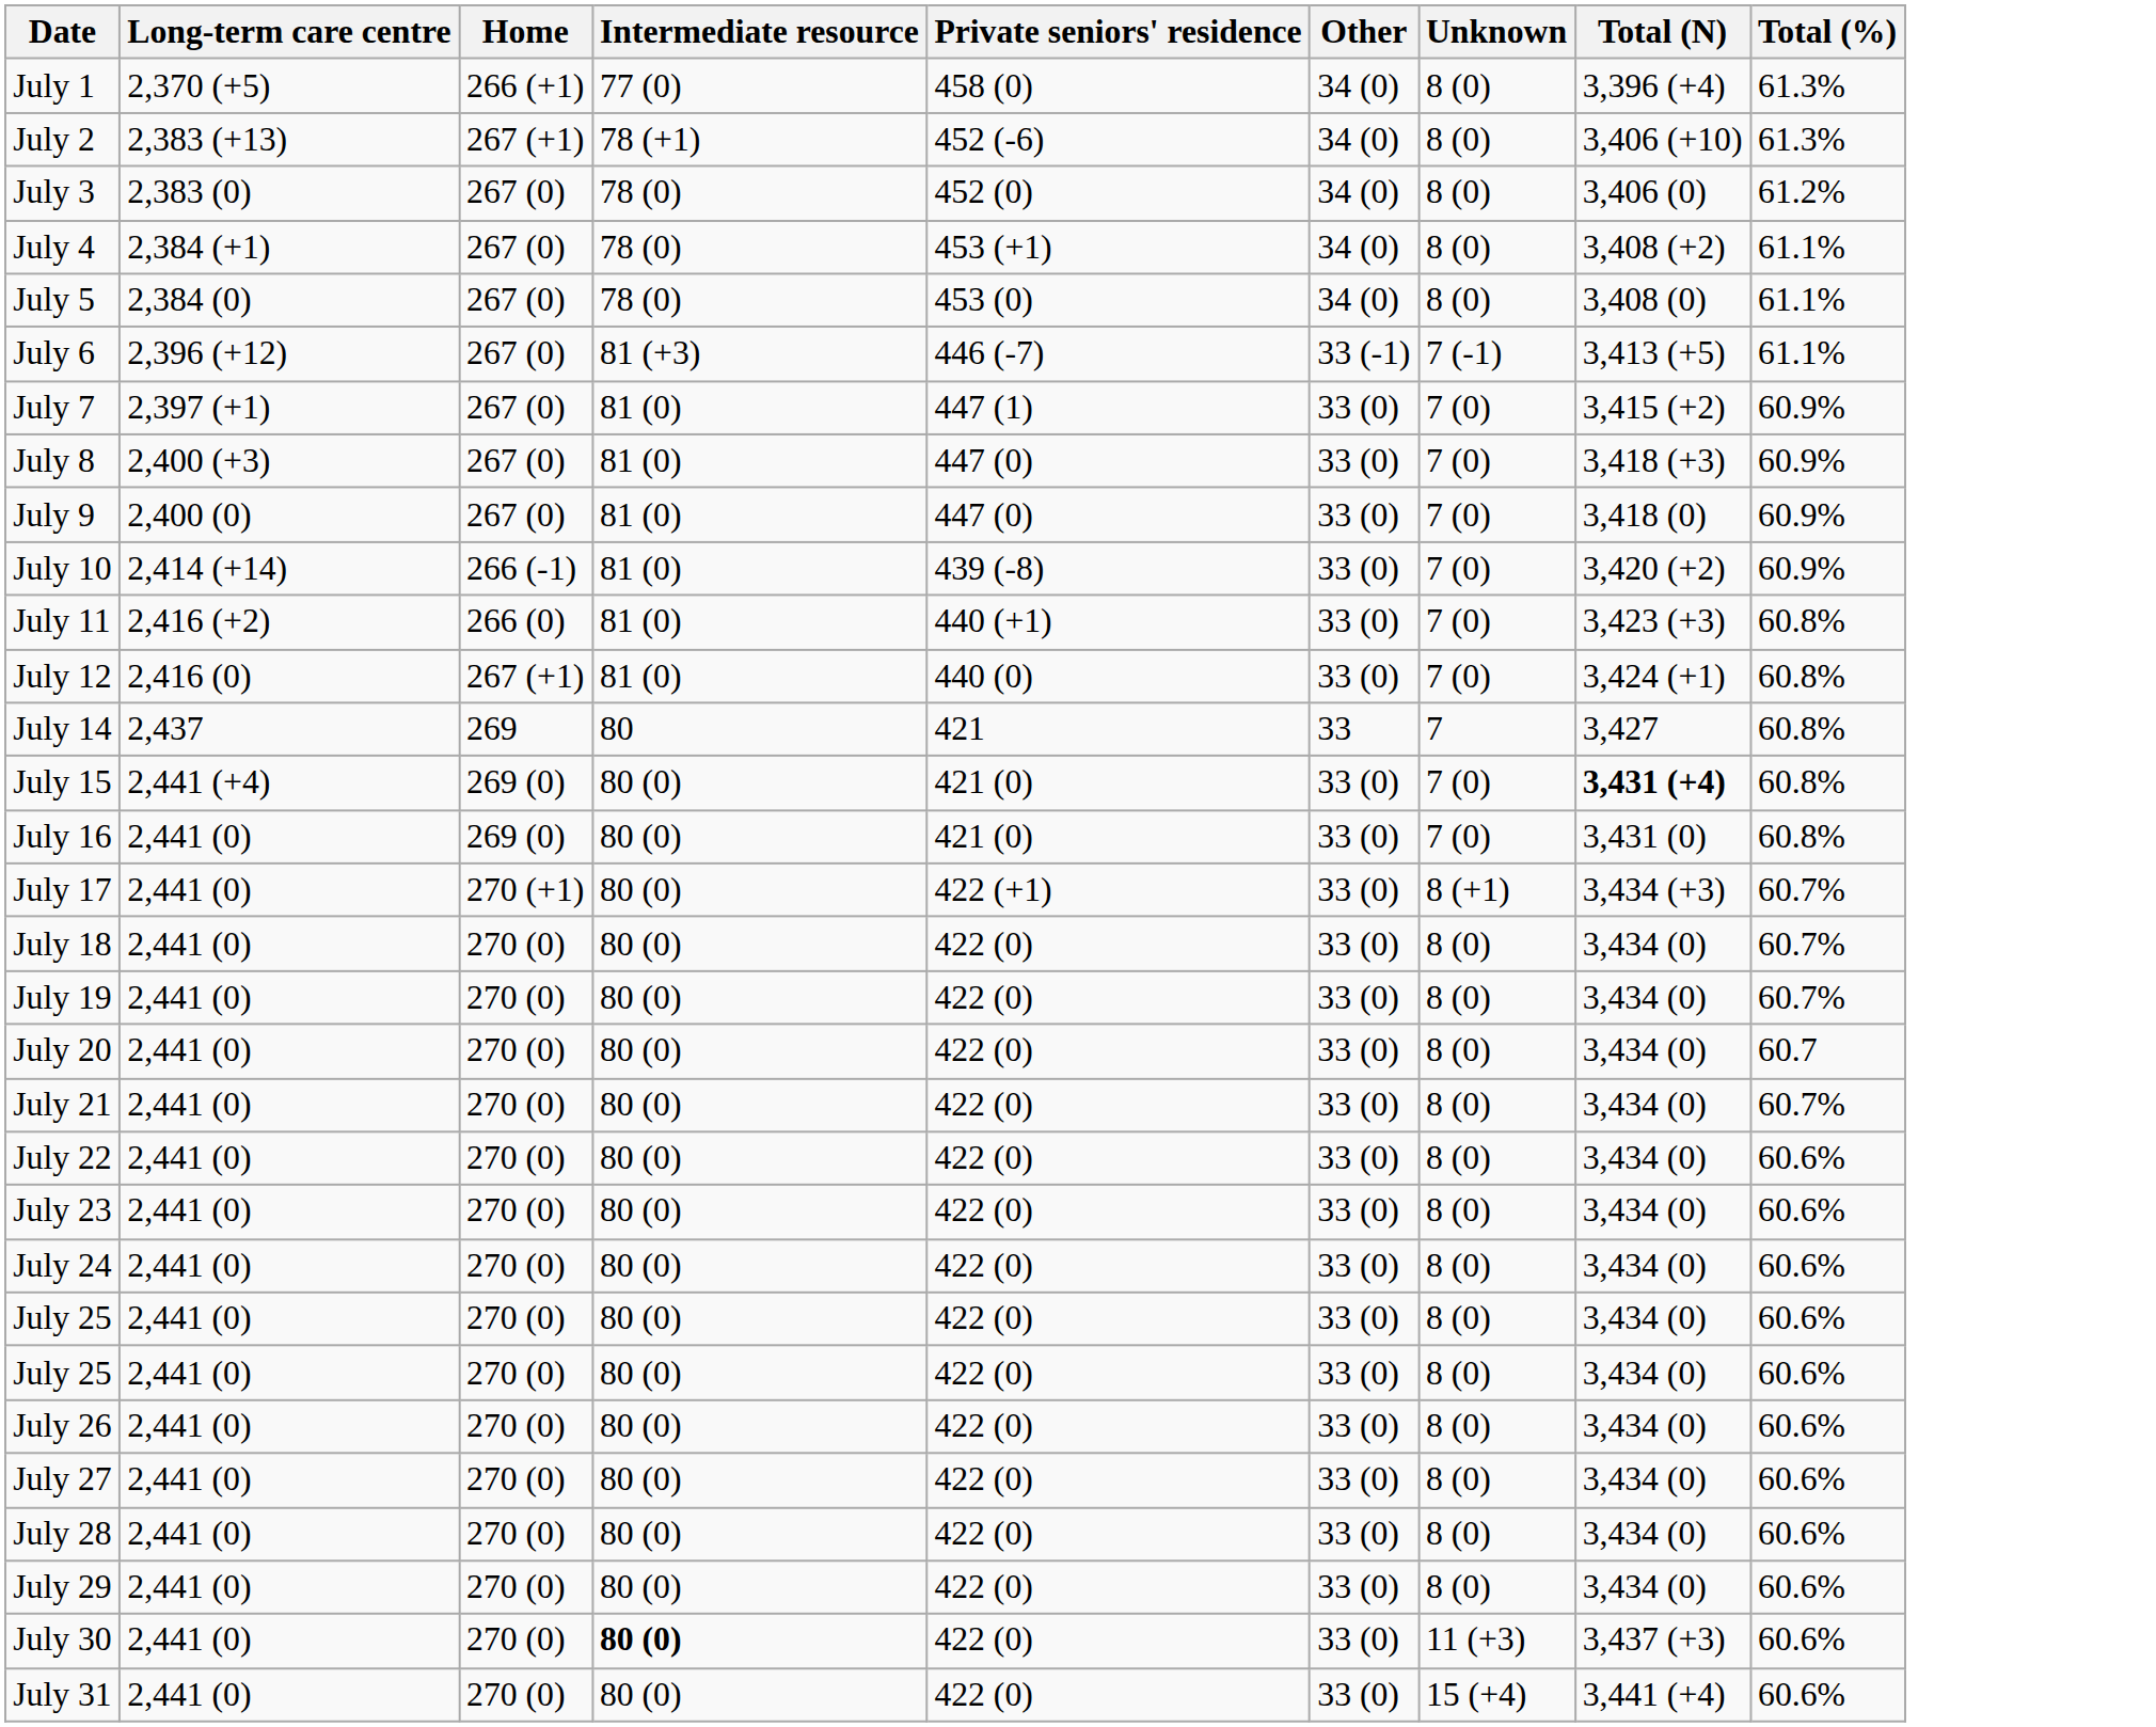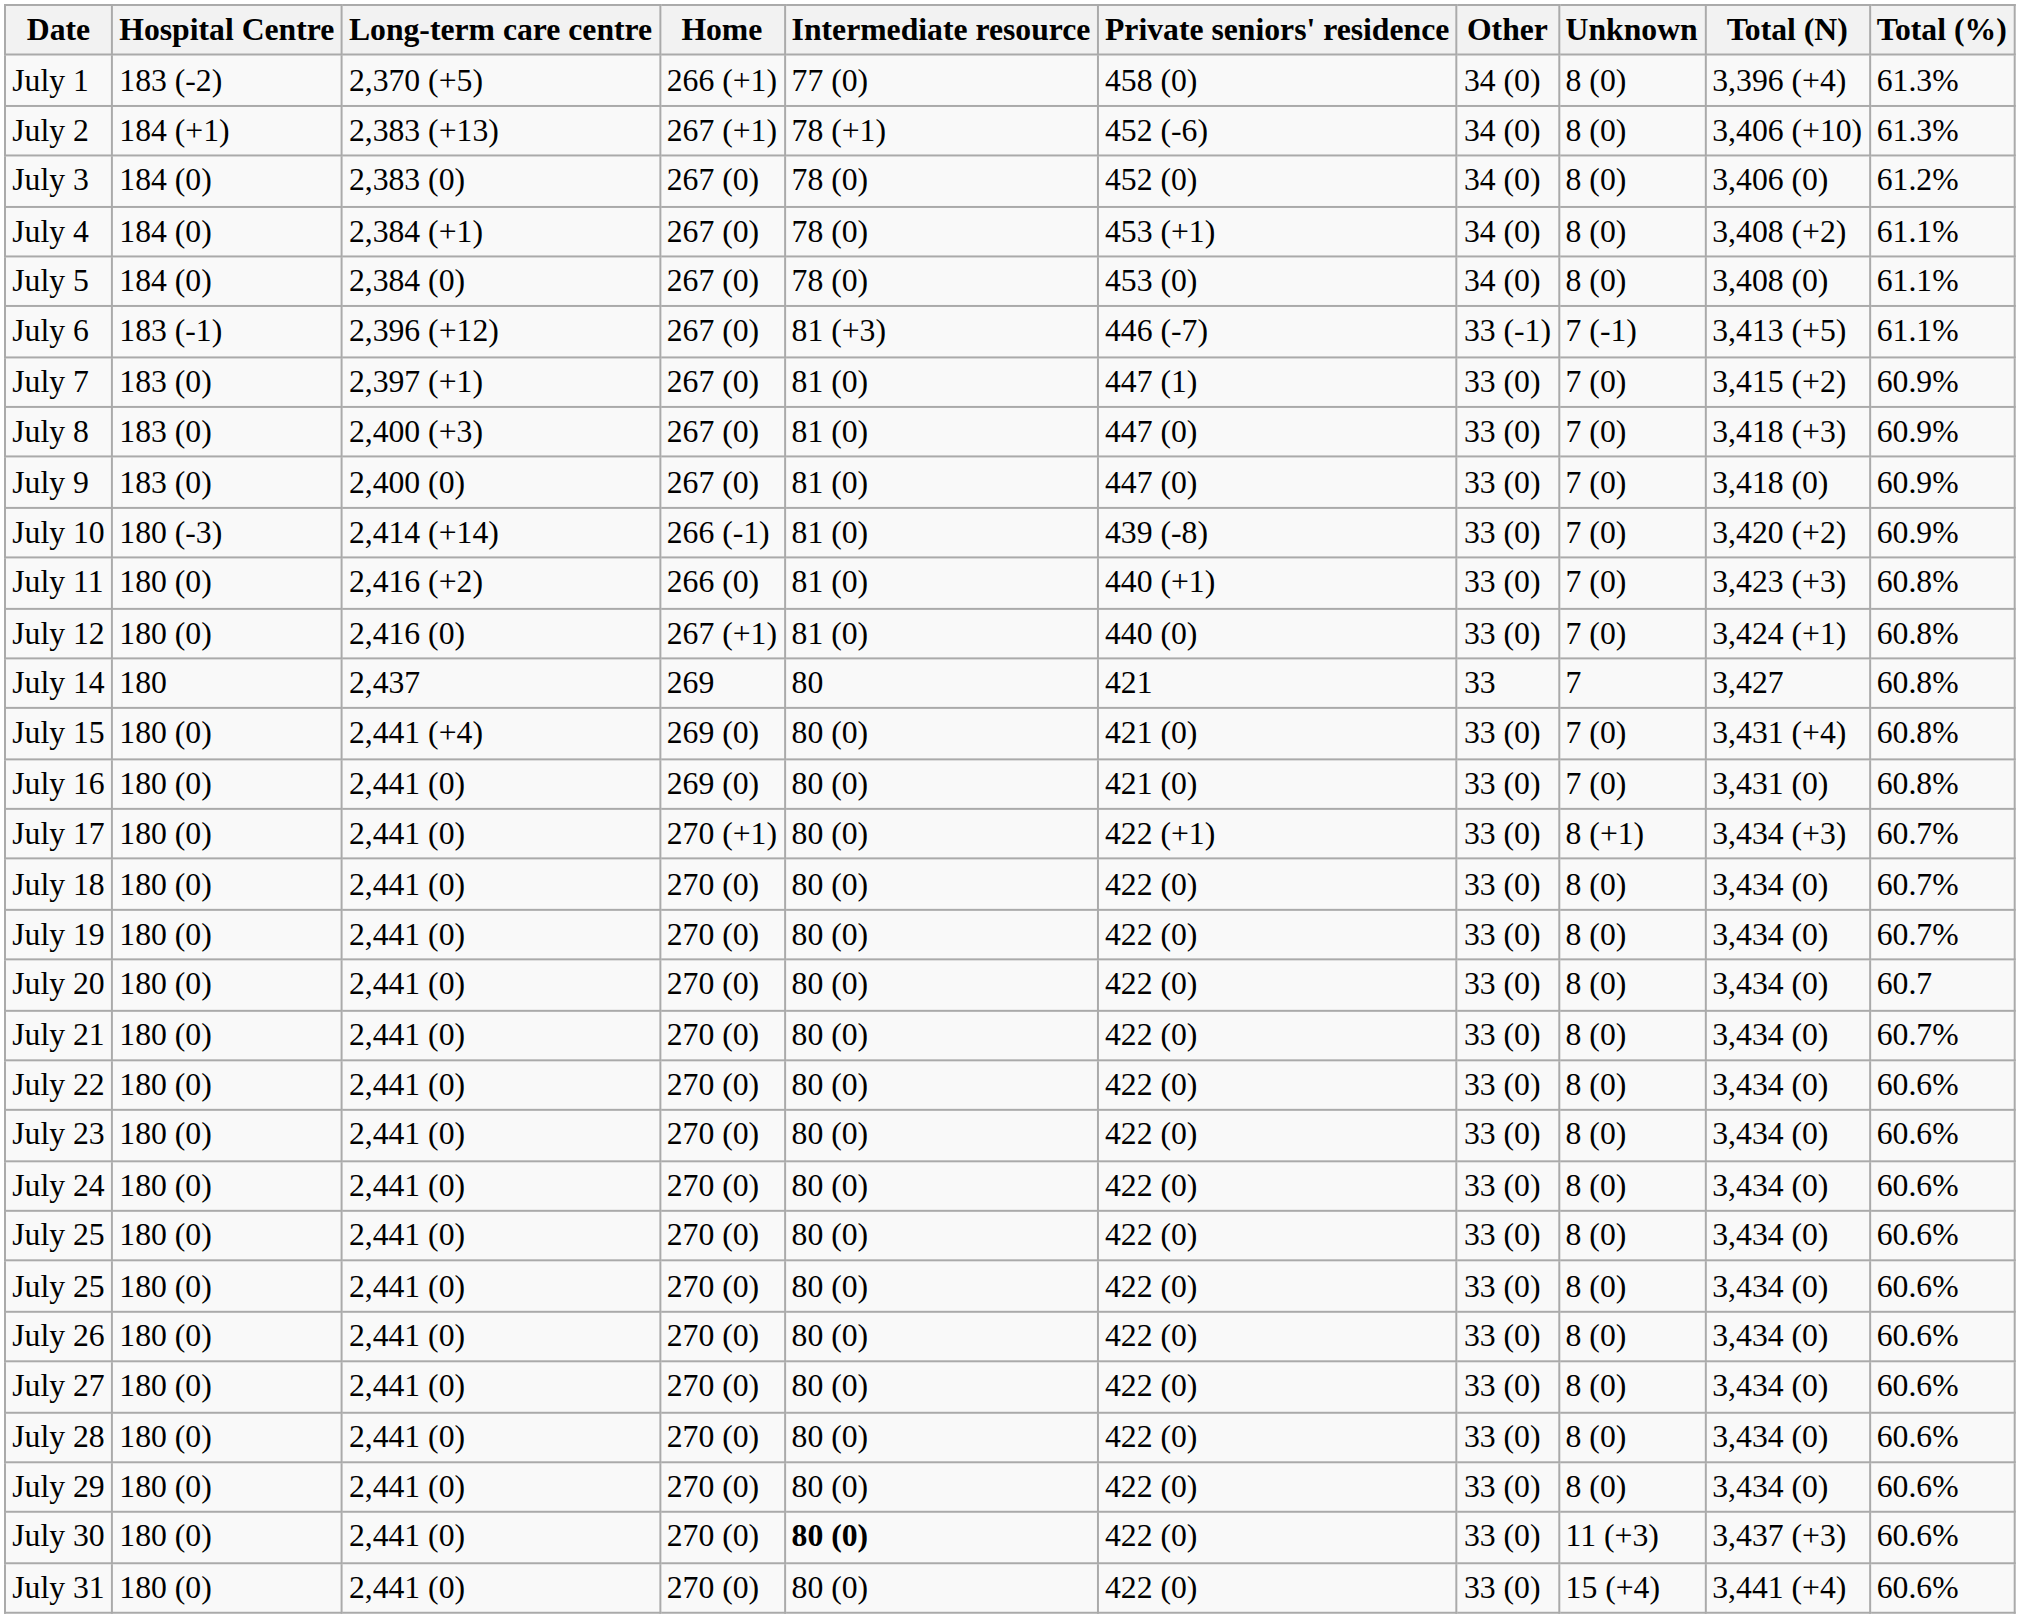 <table class="wikitable">
 <tr>
 <th>Date</th>
+<th>Hospital Centre</th>
 <th>Long-term care centre</th>
 <th>Home</th>
 <th>Intermediate resource</th>
 <th>Private seniors' residence</th>
 <th>Other</th>
 <th>Unknown</th>
 <th>Total (N)</th>
 <th>Total (%)</th>
 </tr>
 <tr>
 <td>July 1</td>
+<td>183 (-2)</td>
 <td>2,370 (+5)</td>
 <td>266 (+1)</td>
 <td>77 (0)</td>
 <td>458 (0)</td>
 <td>34 (0)</td>
 <td>8 (0)</td>
 <td>3,396 (+4)</td>
 <td>61.3%</td>
 </tr>
 <tr>
 <td>July 2</td>
+<td>184 (+1)</td>
 <td>2,383 (+13)</td>
 <td>267 (+1)</td>
 <td>78 (+1)</td>
 <td>452 (-6)</td>
 <td>34 (0)</td>
 <td>8 (0)</td>
 <td>3,406 (+10)</td>
 <td>61.3%</td>
 </tr>
 <tr>
 <td>July 3</td>
+<td>184 (0)</td>
 <td>2,383 (0)</td>
 <td>267 (0)</td>
 <td>78 (0)</td>
 <td>452 (0)</td>
 <td>34 (0)</td>
 <td>8 (0)</td>
 <td>3,406 (0)</td>
 <td>61.2%</td>
 </tr>
 <tr>
 <td>July 4</td>
+<td>184 (0)</td>
 <td>2,384 (+1)</td>
 <td>267 (0)</td>
 <td>78 (0)</td>
 <td>453 (+1)</td>
 <td>34 (0)</td>
 <td>8 (0)</td>
 <td>3,408 (+2)</td>
 <td>61.1%</td>
 </tr>
 <tr>
 <td>July 5</td>
+<td>184 (0)</td>
 <td>2,384 (0)</td>
 <td>267 (0)</td>
 <td>78 (0)</td>
 <td>453 (0)</td>
 <td>34 (0)</td>
 <td>8 (0)</td>
 <td>3,408 (0)</td>
 <td>61.1%</td>
 </tr>
 <tr>
 <td>July 6</td>
+<td>183 (-1)</td>
 <td>2,396 (+12)</td>
 <td>267 (0)</td>
 <td>81 (+3)</td>
 <td>446 (-7)</td>
 <td>33 (-1)</td>
 <td>7 (-1)</td>
 <td>3,413 (+5)</td>
 <td>61.1%</td>
 </tr>
 <tr>
 <td>July 7</td>
+<td>183 (0)</td>
 <td>2,397 (+1)</td>
 <td>267 (0)</td>
 <td>81 (0)</td>
 <td>447 (1)</td>
 <td>33 (0)</td>
 <td>7 (0)</td>
 <td>3,415 (+2)</td>
 <td>60.9%</td>
 </tr>
 <tr>
 <td>July 8</td>
+<td>183 (0)</td>
 <td>2,400 (+3)</td>
 <td>267 (0)</td>
 <td>81 (0)</td>
 <td>447 (0)</td>
 <td>33 (0)</td>
 <td>7 (0)</td>
 <td>3,418 (+3)</td>
 <td>60.9%</td>
 </tr>
 <tr>
 <td>July 9</td>
+<td>183 (0)</td>
 <td>2,400 (0)</td>
 <td>267 (0)</td>
 <td>81 (0)</td>
 <td>447 (0)</td>
 <td>33 (0)</td>
 <td>7 (0)</td>
 <td>3,418 (0)</td>
 <td>60.9%</td>
 </tr>
 <tr>
 <td>July 10</td>
+<td>180 (-3)</td>
 <td>2,414 (+14)</td>
 <td>266 (-1)</td>
 <td>81 (0)</td>
 <td>439 (-8)</td>
 <td>33 (0)</td>
 <td>7 (0)</td>
 <td>3,420 (+2)</td>
 <td>60.9%</td>
 </tr>
 <tr>
 <td>July 11</td>
+<td>180 (0)</td>
 <td>2,416 (+2)</td>
 <td>266 (0)</td>
 <td>81 (0)</td>
 <td>440 (+1)</td>
 <td>33 (0)</td>
 <td>7 (0)</td>
 <td>3,423 (+3)</td>
 <td>60.8%</td>
 </tr>
 <tr>
 <td>July 12</td>
+<td>180 (0)</td>
 <td>2,416 (0)</td>
 <td>267 (+1)</td>
 <td>81 (0)</td>
 <td>440 (0)</td>
 <td>33 (0)</td>
 <td>7 (0)</td>
 <td>3,424 (+1)</td>
 <td>60.8%</td>
 </tr>
 <tr>
 <td>July 14</td>
+<td>180</td>
 <td>2,437</td>
 <td>269</td>
 <td>80</td>
 <td>421</td>
 <td>33</td>
 <td>7</td>
 <td>3,427</td>
 <td>60.8%</td>
 </tr>
 <tr>
 <td>July 15</td>
+<td>180 (0)</td>
 <td>2,441 (+4)</td>
 <td>269 (0)</td>
 <td>80 (0)</td>
 <td>421 (0)</td>
 <td>33 (0)</td>
 <td>7 (0)</td>
-<td><strong>3,431 (+4)</strong></td>
+<td>3,431 (+4)</td>
 <td>60.8%</td>
 </tr>
 <tr>
 <td>July 16</td>
+<td>180 (0)</td>
 <td>2,441 (0)</td>
 <td>269 (0)</td>
 <td>80 (0)</td>
 <td>421 (0)</td>
 <td>33 (0)</td>
 <td>7 (0)</td>
 <td>3,431 (0)</td>
 <td>60.8%</td>
 </tr>
 <tr>
 <td>July 17</td>
+<td>180 (0)</td>
 <td>2,441 (0)</td>
 <td>270 (+1)</td>
 <td>80 (0)</td>
 <td>422 (+1)</td>
 <td>33 (0)</td>
 <td>8 (+1)</td>
 <td>3,434 (+3)</td>
 <td>60.7%</td>
 </tr>
 <tr>
 <td>July 18</td>
+<td>180 (0)</td>
 <td>2,441 (0)</td>
 <td>270 (0)</td>
 <td>80 (0)</td>
 <td>422 (0)</td>
 <td>33 (0)</td>
 <td>8 (0)</td>
 <td>3,434 (0)</td>
 <td>60.7%</td>
 </tr>
 <tr>
 <td>July 19</td>
+<td>180 (0)</td>
 <td>2,441 (0)</td>
 <td>270 (0)</td>
 <td>80 (0)</td>
 <td>422 (0)</td>
 <td>33 (0)</td>
 <td>8 (0)</td>
 <td>3,434 (0)</td>
 <td>60.7%</td>
 </tr>
 <tr>
 <td>July 20</td>
+<td>180 (0)</td>
 <td>2,441 (0)</td>
 <td>270 (0)</td>
 <td>80 (0)</td>
 <td>422 (0)</td>
 <td>33 (0)</td>
 <td>8 (0)</td>
 <td>3,434 (0)</td>
 <td>60.7</td>
 </tr>
 <tr>
 <td>July 21</td>
+<td>180 (0)</td>
 <td>2,441 (0)</td>
 <td>270 (0)</td>
 <td>80 (0)</td>
 <td>422 (0)</td>
 <td>33 (0)</td>
 <td>8 (0)</td>
 <td>3,434 (0)</td>
 <td>60.7%</td>
 </tr>
 <tr>
 <td>July 22</td>
+<td>180 (0)</td>
 <td>2,441 (0)</td>
 <td>270 (0)</td>
 <td>80 (0)</td>
 <td>422 (0)</td>
 <td>33 (0)</td>
 <td>8 (0)</td>
 <td>3,434 (0)</td>
 <td>60.6%</td>
 </tr>
 <tr>
 <td>July 23</td>
+<td>180 (0)</td>
 <td>2,441 (0)</td>
 <td>270 (0)</td>
 <td>80 (0)</td>
 <td>422 (0)</td>
 <td>33 (0)</td>
 <td>8 (0)</td>
 <td>3,434 (0)</td>
 <td>60.6%</td>
 </tr>
 <tr>
 <td>July 24</td>
+<td>180 (0)</td>
 <td>2,441 (0)</td>
 <td>270 (0)</td>
 <td>80 (0)</td>
 <td>422 (0)</td>
 <td>33 (0)</td>
 <td>8 (0)</td>
 <td>3,434 (0)</td>
 <td>60.6%</td>
 </tr>
 <tr>
 <td>July 25</td>
+<td>180 (0)</td>
 <td>2,441 (0)</td>
 <td>270 (0)</td>
 <td>80 (0)</td>
 <td>422 (0)</td>
 <td>33 (0)</td>
 <td>8 (0)</td>
 <td>3,434 (0)</td>
 <td>60.6%</td>
 </tr>
 <tr>
 <td>July 25</td>
+<td>180 (0)</td>
 <td>2,441 (0)</td>
 <td>270 (0)</td>
 <td>80 (0)</td>
 <td>422 (0)</td>
 <td>33 (0)</td>
 <td>8 (0)</td>
 <td>3,434 (0)</td>
 <td>60.6%</td>
 </tr>
 <tr>
 <td>July 26</td>
+<td>180 (0)</td>
 <td>2,441 (0)</td>
 <td>270 (0)</td>
 <td>80 (0)</td>
 <td>422 (0)</td>
 <td>33 (0)</td>
 <td>8 (0)</td>
 <td>3,434 (0)</td>
 <td>60.6%</td>
 </tr>
 <tr>
 <td>July 27</td>
+<td>180 (0)</td>
 <td>2,441 (0)</td>
 <td>270 (0)</td>
 <td>80 (0)</td>
 <td>422 (0)</td>
 <td>33 (0)</td>
 <td>8 (0)</td>
 <td>3,434 (0)</td>
 <td>60.6%</td>
 </tr>
 <tr>
 <td>July 28</td>
+<td>180 (0)</td>
 <td>2,441 (0)</td>
 <td>270 (0)</td>
 <td>80 (0)</td>
 <td>422 (0)</td>
 <td>33 (0)</td>
 <td>8 (0)</td>
 <td>3,434 (0)</td>
 <td>60.6%</td>
 </tr>
 <tr>
 <td>July 29</td>
+<td>180 (0)</td>
 <td>2,441 (0)</td>
 <td>270 (0)</td>
 <td>80 (0)</td>
 <td>422 (0)</td>
 <td>33 (0)</td>
 <td>8 (0)</td>
 <td>3,434 (0)</td>
 <td>60.6%</td>
 </tr>
 <tr>
 <td>July 30</td>
+<td>180 (0)</td>
 <td>2,441 (0)</td>
 <td>270 (0)</td>
 <td><strong>80 (0)</strong></td>
 <td>422 (0)</td>
 <td>33 (0)</td>
 <td>11 (+3)</td>
 <td>3,437 (+3)</td>
 <td>60.6%</td>
 </tr>
 <tr>
 <td class="nowrap">July 31</td>
+<td>180 (0)</td>
 <td>2,441 (0)</td>
 <td>270 (0)</td>
 <td>80 (0)</td>
 <td>422 (0)</td>
 <td>33 (0)</td>
 <td>15 (+4)</td>
 <td>3,441 (+4)</td>
 <td>60.6%</td>
 </tr>
 </table>
